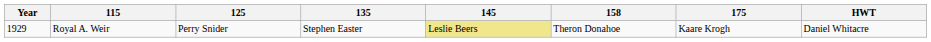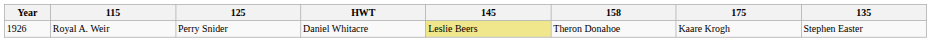 <table class="wikitable sortable" style="width: 100%; font-size: 85%;">
 <tr>
 <th width="5%">Year</th>
 <th width="13.57%">115</th>
 <th width="13.57%">125</th>
-<th width="13.57%">135</th>
+<th width="13.57%">HWT</th>
 <th width="13.57%">145</th>
 <th width="13.57%">158</th>
 <th width="13.57%">175</th>
-<th width="13.57%">HWT</th>
+<th width="13.57%">135</th>
 </tr>
 <tr>
-<td>1929</td>
+<td>1926</td>
 <td>Royal A. Weir</td>
 <td>Perry Snider</td>
-<td>Stephen Easter</td>
+<td>Daniel Whitacre</td>
 <td style="background: khaki;">Leslie Beers</td>
 <td>Theron Donahoe</td>
 <td>Kaare Krogh</td>
-<td>Daniel Whitacre</td>
+<td>Stephen Easter</td>
 </tr>
 </table>
